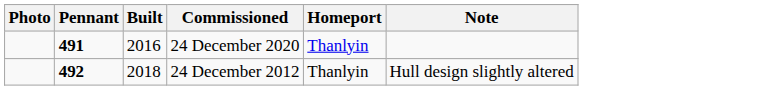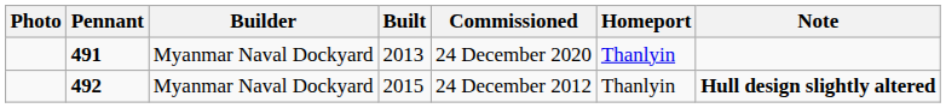 <table class="wikitable">
 <tr>
 <th>Photo</th>
 <th>Pennant</th>
+<th>Builder</th>
 <th>Built</th>
 <th>Commissioned</th>
 <th>Homeport</th>
 <th>Note</th>
 </tr>
 <tr>
 <td></td>
 <td><strong>491</strong></td>
-<td>2016</td>
+<td>Myanmar Naval Dockyard</td>
+<td>2013</td>
 <td>24 December 2020</td>
 <td><a href='#'>Thanlyin</a></td>
 <td></td>
 </tr>
 <tr>
 <td></td>
 <td><strong>492</strong></td>
-<td>2018</td>
+<td>Myanmar Naval Dockyard</td>
+<td>2015</td>
 <td>24 December 2012</td>
 <td>Thanlyin</td>
-<td>Hull design slightly altered</td>
+<td><strong>Hull design slightly altered</strong></td>
 </tr>
 </table>
